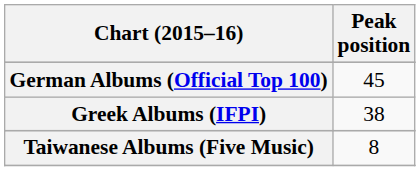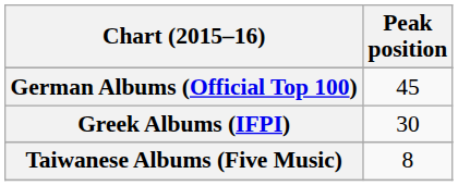 <table class="wikitable sortable plainrowheaders" style="text-align:center;">
 <tr>
 <th scope="col">Chart (2015–16)</th>
 <th scope="col">Peak<br>position</th>
 </tr>
 <tr>
 </tr>
 <tr>
 </tr>
 <tr>
 </tr>
 <tr>
 </tr>
 <tr>
 </tr>
 <tr>
 </tr>
 <tr>
 </tr>
 <tr>
 </tr>
 <tr>
 </tr>
 <tr>
 <th scope="row">German Albums (<a href='#'>Official Top 100</a>)</th>
 <td>45</td>
 </tr>
 <tr>
 <th scope="row">Greek Albums (<a href='#'>IFPI</a>)</th>
-<td>38</td>
+<td>30</td>
 </tr>
 <tr>
 </tr>
 <tr>
 </tr>
 <tr>
 </tr>
 <tr>
 </tr>
 <tr>
 </tr>
 <tr>
 <th scope="row">Taiwanese Albums (Five Music)</th>
 <td>8</td>
 </tr>
 <tr>
 </tr>
 <tr>
 </tr>
 <tr>
 </tr>
 <tr>
 </tr>
 <tr>
 </tr>
 <tr>
 </tr>
 </table>
